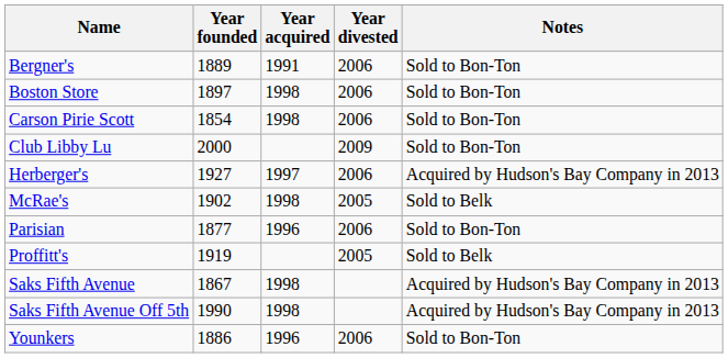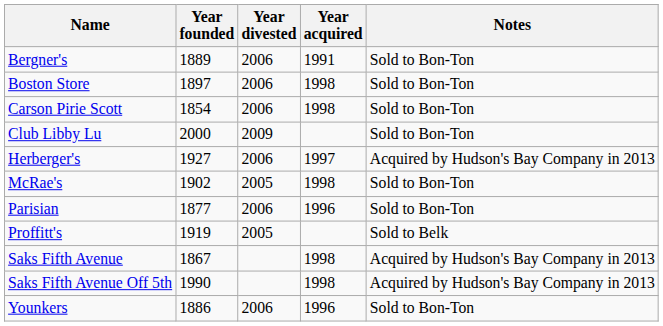 <table class="wikitable sortable">
 <tr>
 <th>Name</th>
 <th>Year<br>founded</th>
+<th>Year<br>divested</th>
 <th>Year<br>acquired</th>
-<th>Year<br>divested</th>
 <th class="row unsortable">Notes</th>
 </tr>
 <tr>
 <td><a href='#'>Bergner's</a></td>
 <td>1889</td>
+<td>2006</td>
 <td>1991</td>
-<td>2006</td>
 <td>Sold to Bon-Ton</td>
 </tr>
 <tr>
 <td><a href='#'>Boston Store</a></td>
 <td>1897</td>
+<td>2006</td>
 <td>1998</td>
-<td>2006</td>
 <td>Sold to Bon-Ton</td>
 </tr>
 <tr>
 <td><a href='#'>Carson Pirie Scott</a></td>
 <td>1854</td>
+<td>2006</td>
 <td>1998</td>
-<td>2006</td>
 <td>Sold to Bon-Ton</td>
 </tr>
 <tr>
 <td><a href='#'>Club Libby Lu</a></td>
 <td>2000</td>
+<td>2009</td>
 <td></td>
-<td>2009</td>
 <td>Sold to Bon-Ton</td>
 </tr>
 <tr>
 <td><a href='#'>Herberger's</a></td>
 <td>1927</td>
+<td>2006</td>
 <td>1997</td>
-<td>2006</td>
 <td>Acquired by Hudson's Bay Company in 2013</td>
 </tr>
 <tr>
 <td><a href='#'>McRae's</a></td>
 <td>1902</td>
+<td>2005</td>
 <td>1998</td>
-<td>2005</td>
-<td>Sold to Belk</td>
+<td>Sold to Bon-Ton</td>
 </tr>
 <tr>
 <td><a href='#'>Parisian</a></td>
 <td>1877</td>
+<td>2006</td>
 <td>1996</td>
-<td>2006</td>
 <td>Sold to Bon-Ton</td>
 </tr>
 <tr>
 <td><a href='#'>Proffitt's</a></td>
 <td>1919</td>
+<td>2005</td>
 <td></td>
-<td>2005</td>
 <td>Sold to Belk</td>
 </tr>
 <tr>
 <td><a href='#'>Saks Fifth Avenue</a></td>
 <td>1867</td>
+<td></td>
 <td>1998</td>
-<td></td>
 <td>Acquired by Hudson's Bay Company in 2013</td>
 </tr>
 <tr>
 <td><a href='#'>Saks Fifth Avenue Off 5th</a></td>
 <td>1990</td>
+<td></td>
 <td>1998</td>
-<td></td>
 <td>Acquired by Hudson's Bay Company in 2013</td>
 </tr>
 <tr>
 <td><a href='#'>Younkers</a></td>
 <td>1886</td>
+<td>2006</td>
 <td>1996</td>
-<td>2006</td>
 <td>Sold to Bon-Ton</td>
 </tr>
 </table>
